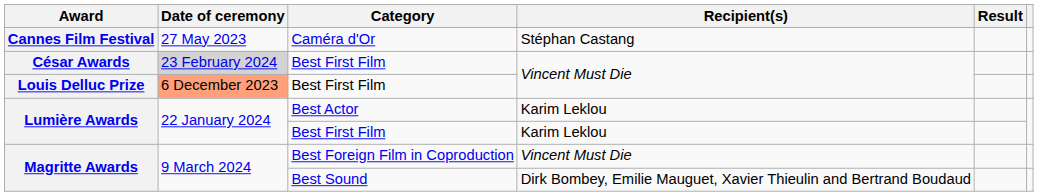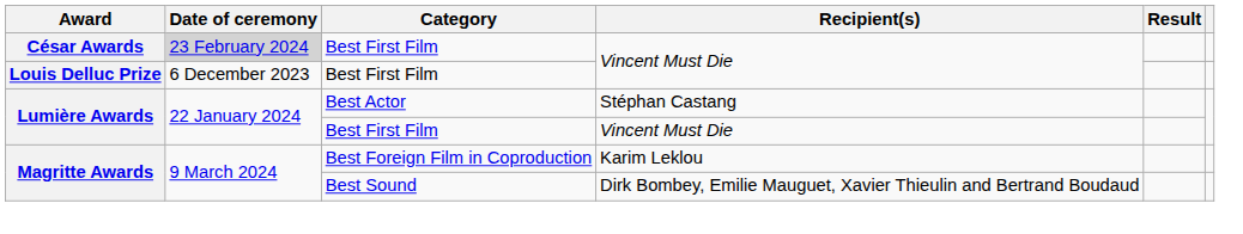 <table class="wikitable sortable plainrowheaders">
 <tr>
 <th scope="col">Award</th>
 <th scope="col">Date of ceremony</th>
 <th scope="col">Category</th>
 <th scope="col">Recipient(s)</th>
 <th scope="col">Result</th>
 <th scope="col" class="unsortable"></th>
-</tr>
-<tr>
-<th scope="row"><a href='#'>Cannes Film Festival</a></th>
-<td><a href='#'>27 May 2023</a></td>
-<td><a href='#'>Caméra d'Or</a></td>
-<td>Stéphan Castang</td>
-<td></td>
-<td align="center"></td>
 </tr>
 <tr>
 <th scope="row"><a href='#'>César Awards</a></th>
 <td style="background: lightgrey;"><a href='#'>23 February 2024</a></td>
 <td><a href='#'>Best First Film</a></td>
 <td rowspan="2"><em>Vincent Must Die</em></td>
 <td></td>
 <td align="center"><br></td>
 </tr>
 <tr>
 <th scope="row"><a href='#'>Louis Delluc Prize</a></th>
-<td style="background: lightsalmon;">6 December 2023</td>
+<td>6 December 2023</td>
 <td>Best First Film</td>
 <td></td>
 <td align="center"></td>
 </tr>
 <tr>
 <th rowspan="2" scope="row"><a href='#'>Lumière Awards</a></th>
 <td rowspan="2"><a href='#'>22 January 2024</a></td>
 <td><a href='#'>Best Actor</a></td>
-<td>Karim Leklou</td>
+<td>Stéphan Castang</td>
 <td></td>
 <td rowspan="2" align="center"></td>
 </tr>
 <tr>
 <td><a href='#'>Best First Film</a></td>
-<td>Karim Leklou</td>
+<td><em>Vincent Must Die</em></td>
 <td></td>
 </tr>
 <tr>
 <th rowspan="2" scope="row"><a href='#'>Magritte Awards</a></th>
 <td rowspan="2"><a href='#'>9 March 2024</a></td>
 <td><a href='#'>Best Foreign Film in Coproduction</a></td>
-<td><em>Vincent Must Die</em></td>
+<td>Karim Leklou</td>
 <td></td>
 <td align="center"></td>
 </tr>
 <tr>
 <td><a href='#'>Best Sound</a></td>
 <td>Dirk Bombey, Emilie Mauguet, Xavier Thieulin and Bertrand Boudaud</td>
 <td></td>
 <td align="center"></td>
 </tr>
 </table>
